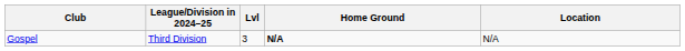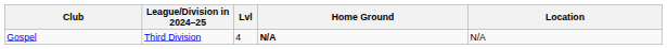 <table class="wikitable sortable" width=80% style="font-size:90%">
 <tr>
 <th width=17%><strong>Club</strong></th>
 <th width=10%><strong>League/Division in 2024–25</strong></th>
 <th width=3%><strong>Lvl</strong></th>
 <th width=26%><strong>Home Ground</strong></th>
 <th width=24%><strong>Location</strong></th>
 </tr>
 <tr>
 <td><a href='#'>Gospel</a></td>
 <td><a href='#'>Third Division</a></td>
-<td>3</td>
+<td>4</td>
 <td><strong>N/A</strong></td>
 <td>N/A</td>
 </tr>
 </table>
